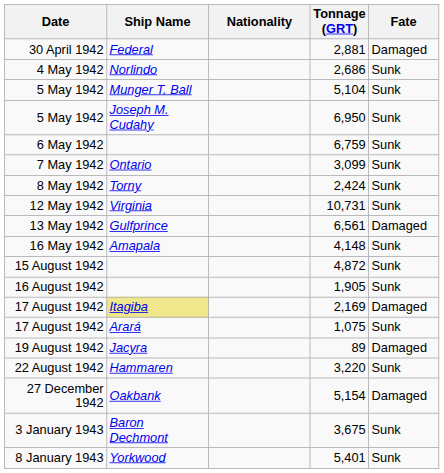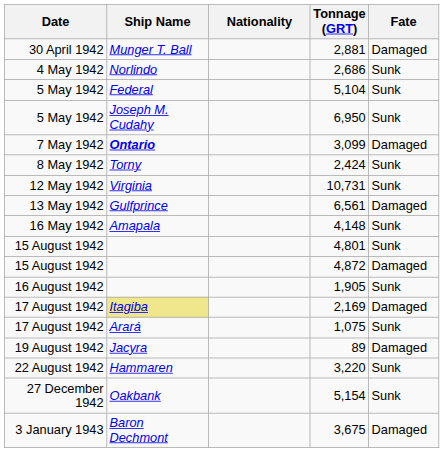 <table class="wikitable sortable" style="margin: 1em auto 1em auto;"|->
 <tr>
 <th width="120px">Date</th>
 <th width="120px">Ship Name</th>
 <th width="120px">Nationality</th>
 <th width="25px">Tonnage<br>(<a href='#'>GRT</a>)</th>
 <th width="80px">Fate</th>
 </tr>
 <tr>
 <td align="right">30 April 1942</td>
-<td align="left"><a href='#'><em>Federal</em></a></td>
+<td align="left"><a href='#'><em>Munger T. Ball</em></a></td>
 <td align="left"></td>
 <td align="right">2,881</td>
 <td align="left">Damaged</td>
 </tr>
 <tr>
 <td align="right">4 May 1942</td>
 <td align="left"><a href='#'><em>Norlindo</em></a></td>
 <td align="left"></td>
 <td align="right">2,686</td>
 <td align="left">Sunk</td>
 </tr>
 <tr>
 <td align="right">5 May 1942</td>
-<td align="left"><a href='#'><em>Munger T. Ball</em></a></td>
+<td align="left"><a href='#'><em>Federal</em></a></td>
 <td align="left"></td>
 <td align="right">5,104</td>
 <td align="left">Sunk</td>
 </tr>
 <tr>
 <td align="right">5 May 1942</td>
 <td align="left"><a href='#'><em>Joseph M. Cudahy</em></a></td>
 <td align="left"></td>
 <td align="right">6,950</td>
 <td align="left">Sunk</td>
 </tr>
 <tr>
-<td align="right">6 May 1942</td>
-<td align="left"></td>
-<td align="left"></td>
-<td align="right">6,759</td>
-<td align="left">Sunk</td>
-</tr>
-<tr>
 <td align="right">7 May 1942</td>
-<td align="left"><a href='#'><em>Ontario</em></a></td>
+<td align="left"><strong><a href='#'><em>Ontario</em></a></strong></td>
 <td align="left"></td>
 <td align="right">3,099</td>
-<td align="left">Sunk</td>
+<td align="left">Damaged</td>
 </tr>
 <tr>
 <td align="right">8 May 1942</td>
 <td align="left"><a href='#'><em>Torny</em></a></td>
 <td align="left"></td>
 <td align="right">2,424</td>
 <td align="left">Sunk</td>
 </tr>
 <tr>
 <td align="right">12 May 1942</td>
 <td align="left"><a href='#'><em>Virginia</em></a></td>
 <td align="left"></td>
 <td align="right">10,731</td>
 <td align="left">Sunk</td>
 </tr>
 <tr>
 <td align="right">13 May 1942</td>
 <td align="left"><a href='#'><em>Gulfprince</em></a></td>
 <td align="left"></td>
 <td align="right">6,561</td>
 <td align="left">Damaged</td>
 </tr>
 <tr>
 <td align="right">16 May 1942</td>
 <td align="left"><a href='#'><em>Amapala</em></a></td>
 <td align="left"></td>
 <td align="right">4,148</td>
 <td align="left">Sunk</td>
 </tr>
 <tr>
 <td align="right">15 August 1942</td>
 <td align="left"></td>
 <td align="left"></td>
+<td align="right">4,801</td>
+<td align="left">Sunk</td>
+</tr>
+<tr>
+<td align="right">15 August 1942</td>
+<td align="left"></td>
+<td align="left"></td>
 <td align="right">4,872</td>
-<td align="left">Sunk</td>
+<td align="left">Damaged</td>
 </tr>
 <tr>
 <td align="right">16 August 1942</td>
 <td align="left"></td>
 <td align="left"></td>
 <td align="right">1,905</td>
 <td align="left">Sunk</td>
 </tr>
 <tr>
 <td align="right">17 August 1942</td>
 <td align="left" style="background: khaki;"><a href='#'><em>Itagiba</em></a></td>
 <td align="left"></td>
 <td align="right">2,169</td>
 <td align="left">Damaged</td>
 </tr>
 <tr>
 <td align="right">17 August 1942</td>
 <td align="left"><a href='#'><em>Arará</em></a></td>
 <td align="left"></td>
 <td align="right">1,075</td>
 <td align="left">Sunk</td>
 </tr>
 <tr>
 <td align="right">19 August 1942</td>
 <td align="left"><a href='#'><em>Jacyra</em></a></td>
 <td align="left"></td>
 <td align="right">89</td>
 <td align="left">Damaged</td>
 </tr>
 <tr>
 <td align="right">22 August 1942</td>
 <td align="left"><a href='#'><em>Hammaren</em></a></td>
 <td align="left"></td>
 <td align="right">3,220</td>
 <td align="left">Sunk</td>
 </tr>
 <tr>
 <td align="right">27 December 1942</td>
 <td align="left"><a href='#'><em>Oakbank</em></a></td>
 <td align="left"></td>
 <td align="right">5,154</td>
-<td align="left">Damaged</td>
+<td align="left">Sunk</td>
 </tr>
 <tr>
 <td align="right">3 January 1943</td>
 <td align="left"><a href='#'><em>Baron Dechmont</em></a></td>
 <td align="left"></td>
 <td align="right">3,675</td>
-<td align="left">Sunk</td>
-</tr>
-<tr>
-<td align="right">8 January 1943</td>
-<td align="left"><a href='#'><em>Yorkwood</em></a></td>
-<td align="left"></td>
-<td align="right">5,401</td>
-<td align="left">Sunk</td>
+<td align="left">Damaged</td>
 </tr>
 </table>
